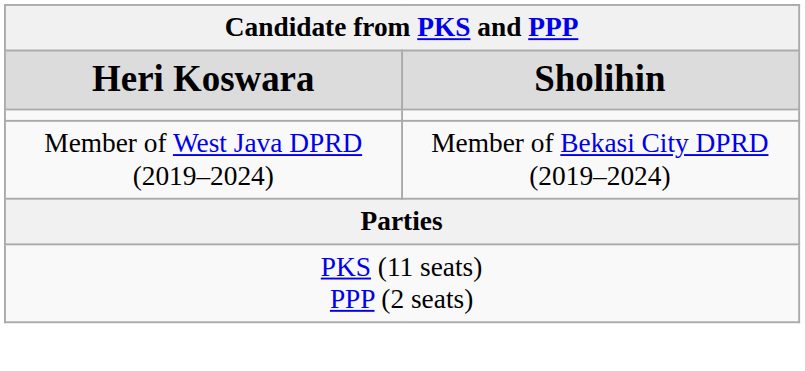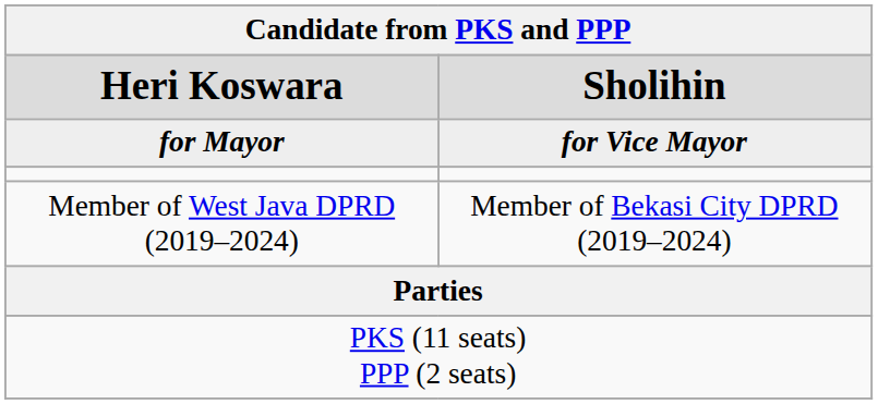 <table class="wikitable" style="font-size:90%; text-align:center;">
 <tr>
 <td colspan=2 style="background:#f1f1f1;"><strong>Candidate from <a href='#'>PKS</a> and <a href='#'>PPP</a></strong></td>
 </tr>
 <tr>
 <th style="width:3em; font-size:135%; background:#DCDCDC; width:200px;">Heri Koswara</th>
 <th style="width:3em; font-size:135%; background:#DCDCDC; width:200px;">Sholihin</th>
+</tr>
+<tr style="color:#000; font-size:100%; background:#EEEEEE;">
+<td style="width:3em; width:200px;"><strong><em>for Mayor</em></strong></td>
+<td style="width:3em; width:200px;"><strong><em>for Vice Mayor</em></strong></td>
 </tr>
 <tr>
 <td></td>
 <td></td>
 </tr>
 <tr>
 <td>Member of <a href='#'>West Java DPRD</a> (2019–2024)</td>
 <td>Member of <a href='#'>Bekasi City DPRD</a> (2019–2024)</td>
 </tr>
 <tr>
 <td colspan=2 style="background:#f1f1f1;"><strong>Parties</strong></td>
 </tr>
 <tr>
 <td colspan=2> <a href='#'>PKS</a> (11 seats)<br><a href='#'>PPP</a> (2 seats)</td>
 </tr>
 </table>
